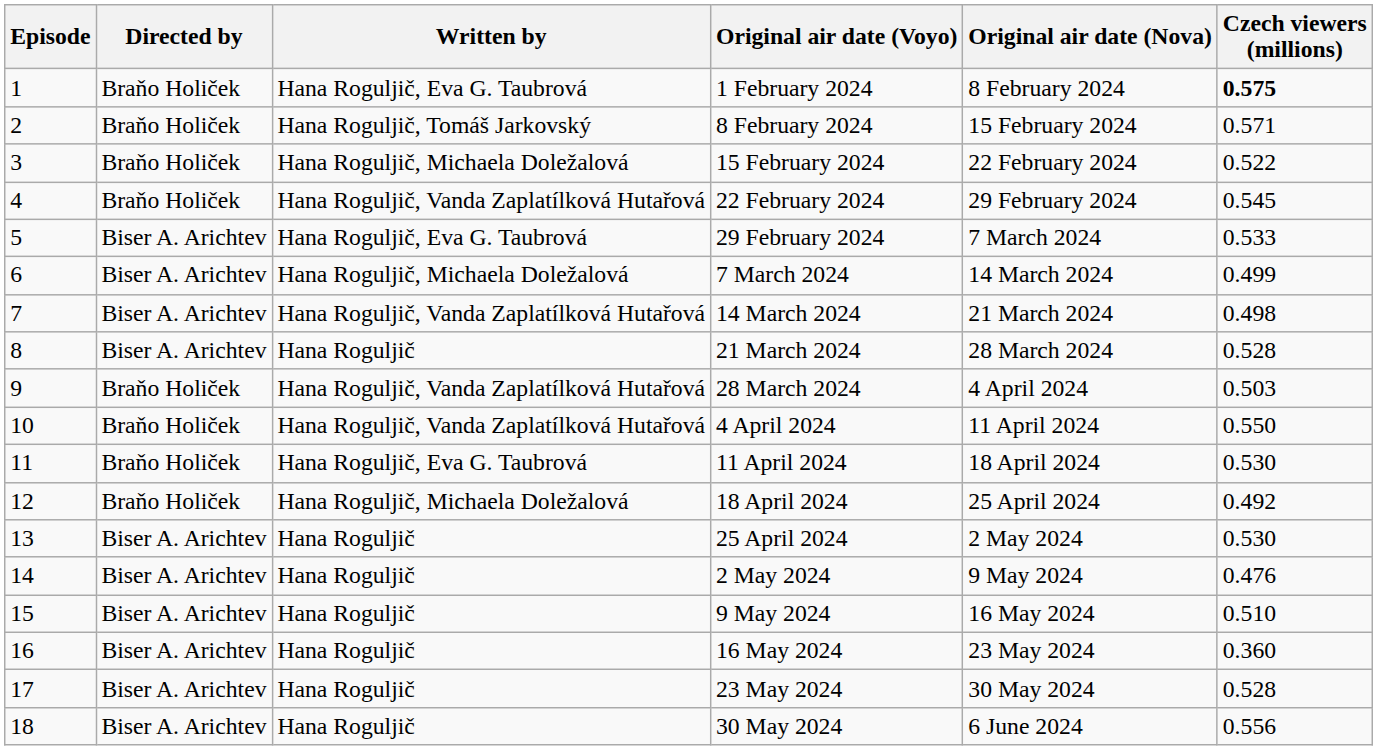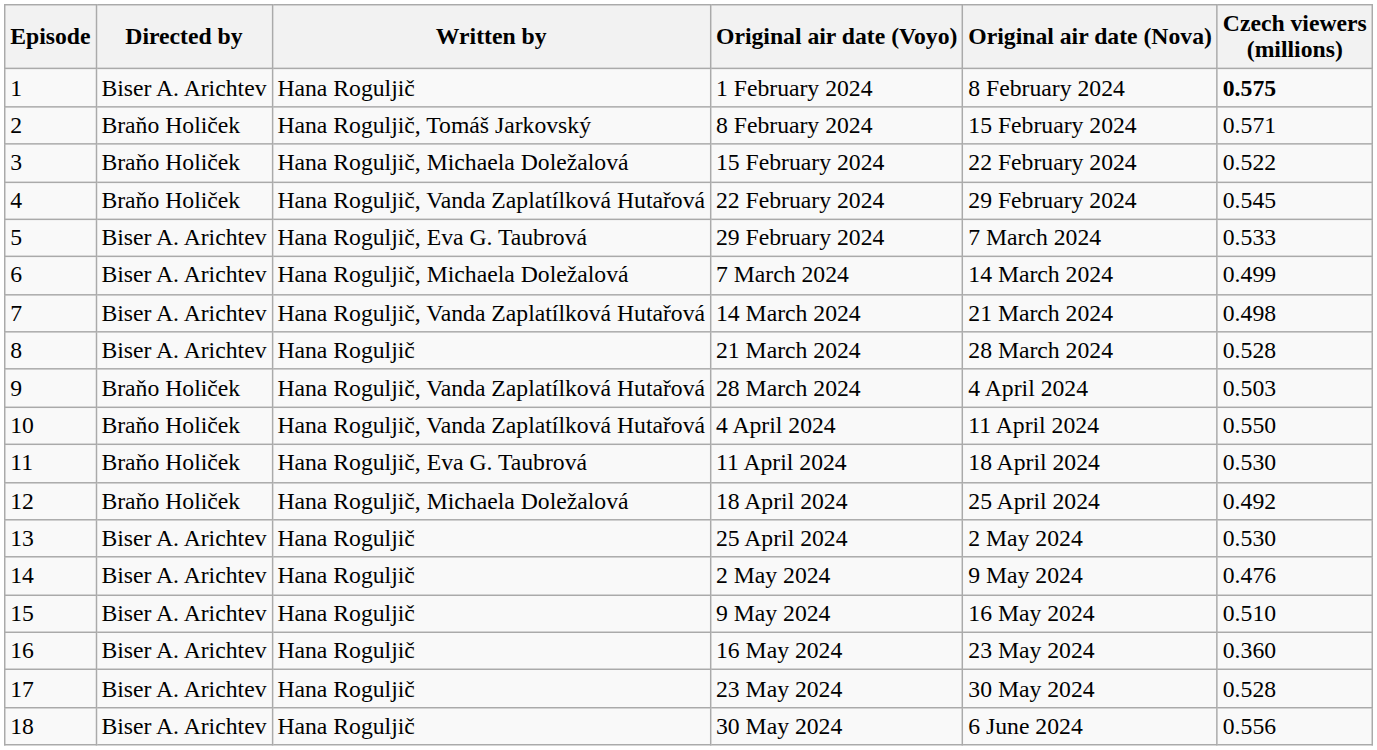 <table class="wikitable">
 <tr>
 <th>Episode</th>
 <th>Directed by</th>
 <th>Written by</th>
 <th>Original air date (Voyo)</th>
 <th>Original air date (Nova)</th>
 <th>Czech viewers<br>(millions)</th>
 </tr>
 <tr>
 <td>1</td>
-<td>Braňo Holiček</td>
-<td>Hana Roguljič, Eva G. Taubrová</td>
+<td>Biser A. Arichtev</td>
+<td>Hana Roguljič</td>
 <td>1 February 2024</td>
 <td>8 February 2024</td>
 <td><strong>0.575</strong></td>
 </tr>
 <tr>
 <td>2</td>
 <td>Braňo Holiček</td>
 <td>Hana Roguljič, Tomáš Jarkovský</td>
 <td>8 February 2024</td>
 <td>15 February 2024</td>
 <td>0.571</td>
 </tr>
 <tr>
 <td>3</td>
 <td>Braňo Holiček</td>
 <td>Hana Roguljič, Michaela Doležalová</td>
 <td>15 February 2024</td>
 <td>22 February 2024</td>
 <td>0.522</td>
 </tr>
 <tr>
 <td>4</td>
 <td>Braňo Holiček</td>
 <td>Hana Roguljič, Vanda Zaplatílková Hutařová</td>
 <td>22 February 2024</td>
 <td>29 February 2024</td>
 <td>0.545</td>
 </tr>
 <tr>
 <td>5</td>
 <td>Biser A. Arichtev</td>
 <td>Hana Roguljič, Eva G. Taubrová</td>
 <td>29 February 2024</td>
 <td>7 March 2024</td>
 <td>0.533</td>
 </tr>
 <tr>
 <td>6</td>
 <td>Biser A. Arichtev</td>
 <td>Hana Roguljič, Michaela Doležalová</td>
 <td>7 March 2024</td>
 <td>14 March 2024</td>
 <td>0.499</td>
 </tr>
 <tr>
 <td>7</td>
 <td>Biser A. Arichtev</td>
 <td>Hana Roguljič, Vanda Zaplatílková Hutařová</td>
 <td>14 March 2024</td>
 <td>21 March 2024</td>
 <td>0.498</td>
 </tr>
 <tr>
 <td>8</td>
 <td>Biser A. Arichtev</td>
 <td>Hana Roguljič</td>
 <td>21 March 2024</td>
 <td>28 March 2024</td>
 <td>0.528</td>
 </tr>
 <tr>
 <td>9</td>
 <td>Braňo Holiček</td>
 <td>Hana Roguljič, Vanda Zaplatílková Hutařová</td>
 <td>28 March 2024</td>
 <td>4 April 2024</td>
 <td>0.503</td>
 </tr>
 <tr>
 <td>10</td>
 <td>Braňo Holiček</td>
 <td>Hana Roguljič, Vanda Zaplatílková Hutařová</td>
 <td>4 April 2024</td>
 <td>11 April 2024</td>
 <td>0.550</td>
 </tr>
 <tr>
 <td>11</td>
 <td>Braňo Holiček</td>
 <td>Hana Roguljič, Eva G. Taubrová</td>
 <td>11 April 2024</td>
 <td>18 April 2024</td>
 <td>0.530</td>
 </tr>
 <tr>
 <td>12</td>
 <td>Braňo Holiček</td>
 <td>Hana Roguljič, Michaela Doležalová</td>
 <td>18 April 2024</td>
 <td>25 April 2024</td>
 <td>0.492</td>
 </tr>
 <tr>
 <td>13</td>
 <td>Biser A. Arichtev</td>
 <td>Hana Roguljič</td>
 <td>25 April 2024</td>
 <td>2 May 2024</td>
 <td>0.530</td>
 </tr>
 <tr>
 <td>14</td>
 <td>Biser A. Arichtev</td>
 <td>Hana Roguljič</td>
 <td>2 May 2024</td>
 <td>9 May 2024</td>
 <td>0.476</td>
 </tr>
 <tr>
 <td>15</td>
 <td>Biser A. Arichtev</td>
 <td>Hana Roguljič</td>
 <td>9 May 2024</td>
 <td>16 May 2024</td>
 <td>0.510</td>
 </tr>
 <tr>
 <td>16</td>
 <td>Biser A. Arichtev</td>
 <td>Hana Roguljič</td>
 <td>16 May 2024</td>
 <td>23 May 2024</td>
 <td>0.360</td>
 </tr>
 <tr>
 <td>17</td>
 <td>Biser A. Arichtev</td>
 <td>Hana Roguljič</td>
 <td>23 May 2024</td>
 <td>30 May 2024</td>
 <td>0.528</td>
 </tr>
 <tr>
 <td>18</td>
 <td>Biser A. Arichtev</td>
 <td>Hana Roguljič</td>
 <td>30 May 2024</td>
 <td>6 June 2024</td>
 <td>0.556</td>
 </tr>
 </table>
